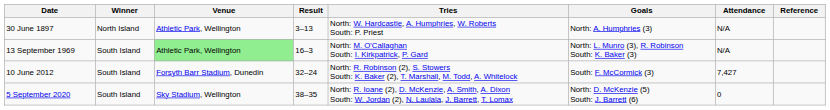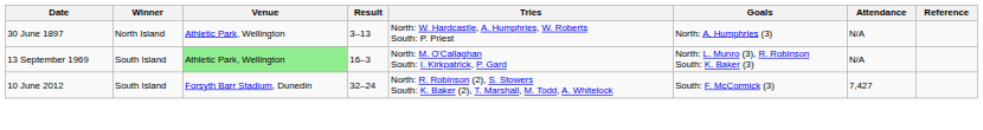 <table class="wikitable"  style="font-size:75%; width:100%;">
 <tr>
 <th>Date</th>
 <th>Winner</th>
 <th>Venue</th>
 <th>Result</th>
 <th>Tries</th>
 <th>Goals</th>
 <th>Attendance</th>
 <th>Reference</th>
 </tr>
 <tr>
 <td>30 June 1897</td>
 <td>North Island</td>
 <td><a href='#'>Athletic Park</a>, Wellington</td>
 <td>3–13</td>
 <td>North: <a href='#'>W. Hardcastle</a>, <a href='#'>A. Humphries</a>, <a href='#'>W. Roberts</a><br>South: P. Priest</td>
 <td>North: <a href='#'>A. Humphries</a> (3)</td>
 <td>N/A</td>
 <td></td>
 </tr>
 <tr>
 <td>13 September 1969</td>
 <td>South Island</td>
 <td style="background: lightgreen;">Athletic Park, Wellington</td>
 <td>16–3</td>
 <td>North: <a href='#'>M. O'Callaghan</a><br>South: <a href='#'>I. Kirkpatrick</a>, <a href='#'>P. Gard</a></td>
 <td>North: <a href='#'>L. Munro</a> (3), <a href='#'>R. Robinson</a><br>South: <a href='#'>K. Baker</a> (3)</td>
 <td>N/A</td>
 <td></td>
 </tr>
 <tr>
 <td>10 June 2012</td>
 <td>South Island</td>
 <td><a href='#'>Forsyth Barr Stadium</a>, Dunedin</td>
 <td>32–24</td>
 <td>North: <a href='#'>R. Robinson</a> (2), <a href='#'>S. Stowers</a><br>South: <a href='#'>K. Baker</a> (2), <a href='#'>T. Marshall</a>, <a href='#'>M. Todd</a>, <a href='#'>A. Whitelock</a></td>
 <td>South: <a href='#'>F. McCormick</a> (3)</td>
 <td>7,427</td>
 <td></td>
 </tr>
-<tr>
-<td><a href='#'>5 September 2020</a></td>
-<td>South Island</td>
-<td><a href='#'>Sky Stadium</a>, Wellington</td>
-<td>38–35</td>
-<td>North: <a href='#'>R. Ioane</a> (2), <a href='#'>D. McKenzie</a>, <a href='#'>A. Smith</a>, <a href='#'>A. Dixon</a><br>South: <a href='#'>W. Jordan</a> (2), <a href='#'>N. Laulala</a>, <a href='#'>J. Barrett</a>, <a href='#'>T. Lomax</a></td>
-<td>North: <a href='#'>D. McKenzie</a> (5)<br>South: <a href='#'>J. Barrett</a> (6)</td>
-<td>0</td>
-<td></td>
-</tr>
 </table>
